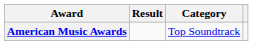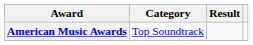 <table class="wikitable plainrowheaders sortable">
 <tr>
 <th scope="col">Award</th>
+<th scope="col">Category</th>
 <th scope="col">Result</th>
-<th scope="col">Category</th>
 <th scope="col" class="unsortable"></th>
 </tr>
 <tr>
 <th scope="row"><a href='#'>American Music Awards</a></th>
+<td><a href='#'>Top Soundtrack</a></td>
 <td></td>
-<td><a href='#'>Top Soundtrack</a></td>
 <td align="center"><br></td>
 </tr>
 </table>
